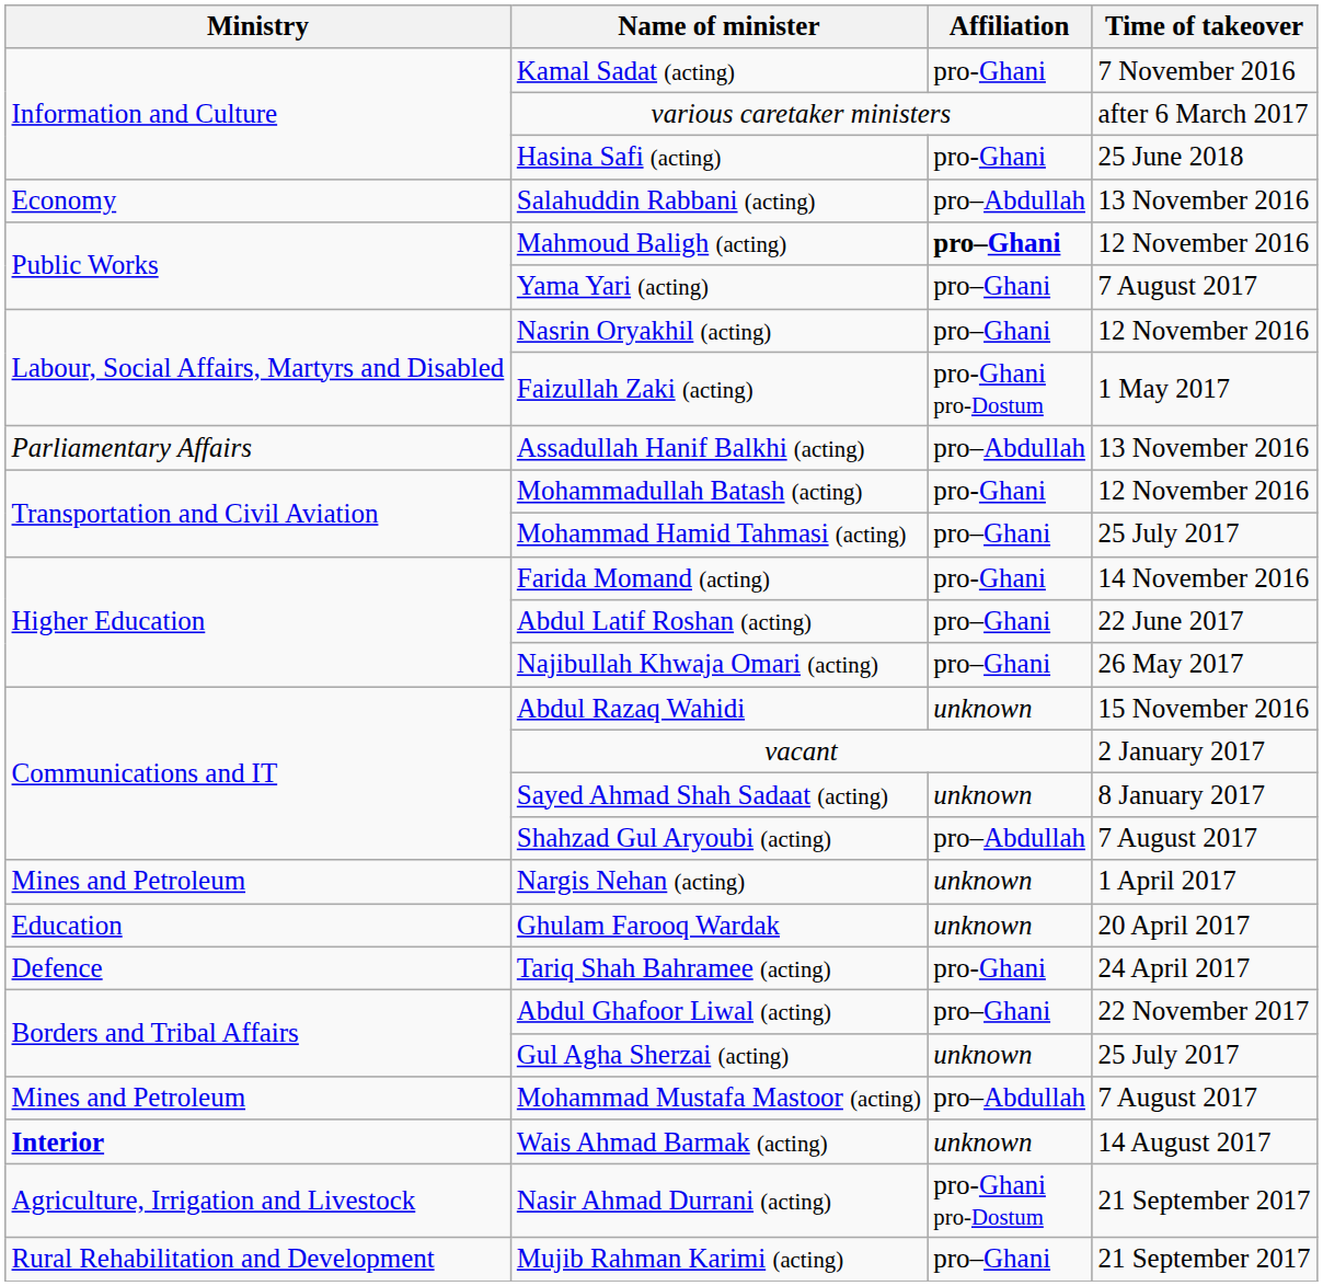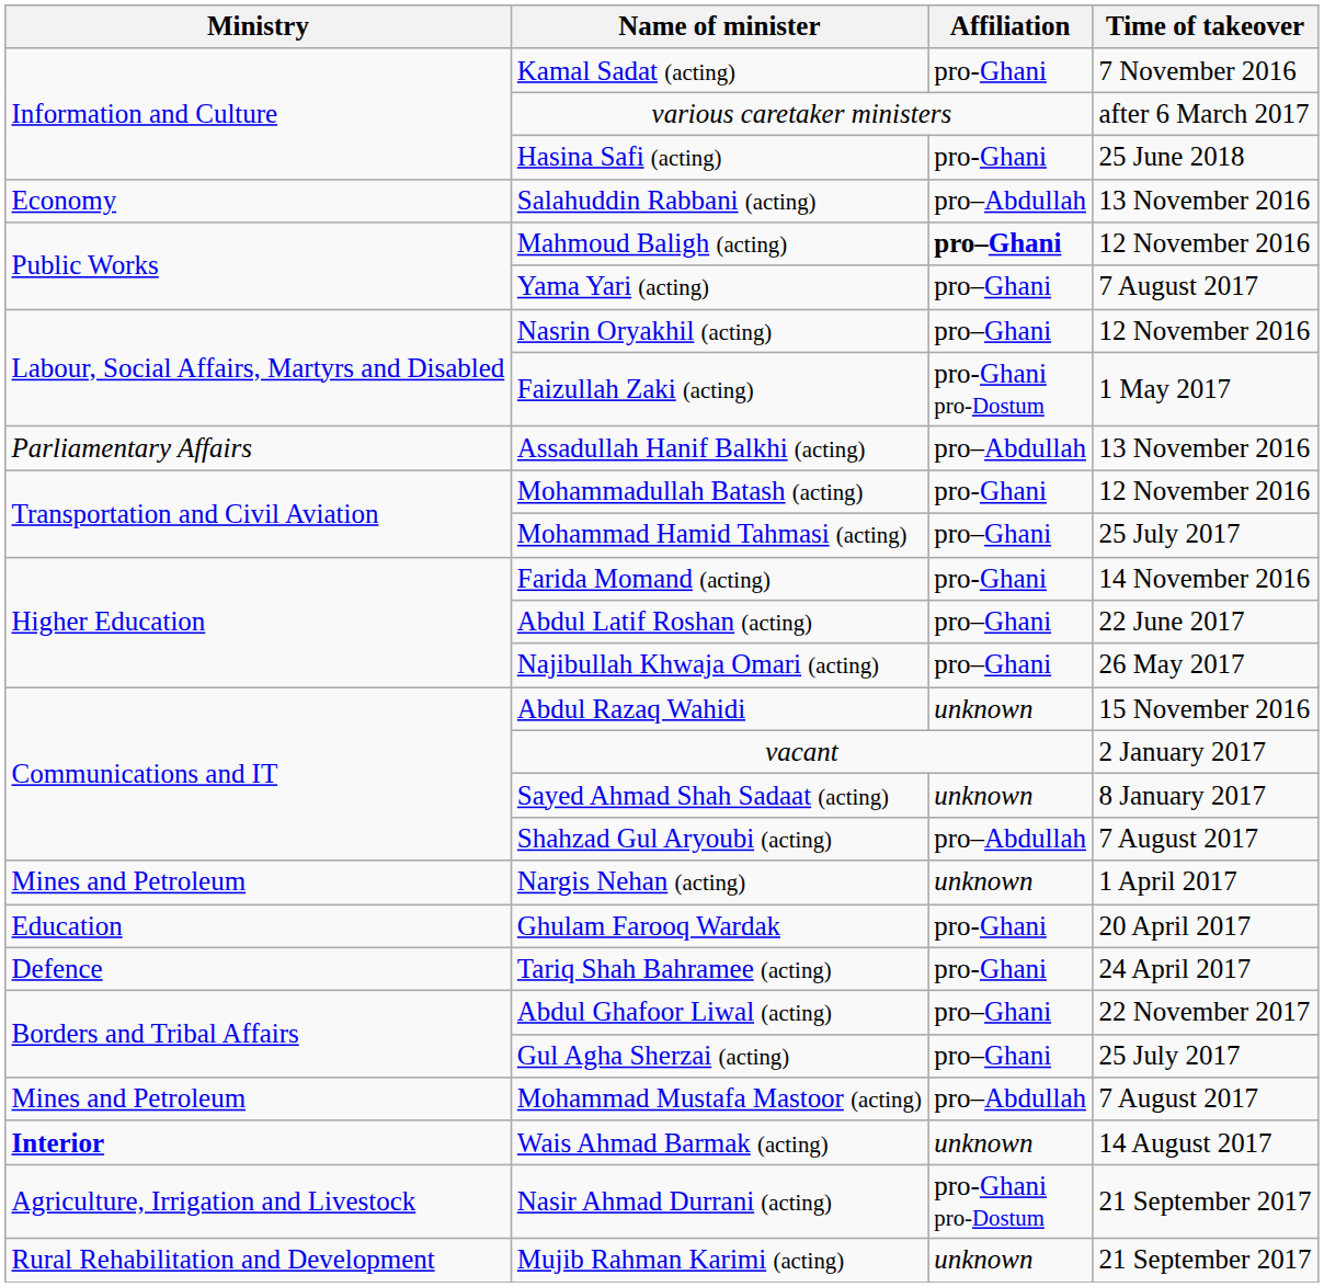 <table class="wikitable sortable">
 <tr>
 <th><strong>Ministry</strong></th>
 <th><strong>Name of minister</strong></th>
 <th><strong>Affiliation</strong></th>
 <th><strong>Time of takeover</strong></th>
 </tr>
 <tr>
 <td rowspan="3"><a href='#'>Information and Culture</a></td>
 <td><a href='#'>Kamal Sadat</a> <small>(acting)</small></td>
 <td>pro-<a href='#'>Ghani</a></td>
 <td>7 November 2016</td>
 </tr>
 <tr>
 <td colspan="2" style="text-align:center;"><em>various caretaker ministers</em></td>
 <td>after 6 March 2017</td>
 </tr>
 <tr>
 <td><a href='#'>Hasina Safi</a> <small>(acting)</small></td>
 <td>pro-<a href='#'>Ghani</a></td>
 <td>25 June 2018</td>
 </tr>
 <tr>
 <td><a href='#'>Economy</a></td>
 <td><a href='#'>Salahuddin Rabbani</a> <small>(acting)</small></td>
 <td>pro–<a href='#'>Abdullah</a></td>
 <td>13 November 2016</td>
 </tr>
 <tr>
 <td rowspan="2"><a href='#'>Public Works</a></td>
 <td><a href='#'>Mahmoud Baligh</a> <small>(acting)</small></td>
 <td><strong>pro–<a href='#'>Ghani</a></strong></td>
 <td>12 November 2016</td>
 </tr>
 <tr>
 <td><a href='#'>Yama Yari</a> <small>(acting)</small></td>
 <td>pro–<a href='#'>Ghani</a></td>
 <td>7 August 2017</td>
 </tr>
 <tr>
 <td rowspan="2"><a href='#'>Labour, Social Affairs, Martyrs and Disabled</a></td>
 <td><a href='#'>Nasrin Oryakhil</a> <small>(acting)</small></td>
 <td>pro–<a href='#'>Ghani</a></td>
 <td>12 November 2016</td>
 </tr>
 <tr>
 <td><a href='#'>Faizullah Zaki</a> <small>(acting)</small></td>
 <td>pro-<a href='#'>Ghani</a><br><small>pro-<a href='#'>Dostum</a></small></td>
 <td>1 May 2017</td>
 </tr>
 <tr>
 <td><em>Parliamentary Affairs</em></td>
 <td><a href='#'>Assadullah Hanif Balkhi</a> <small>(acting)</small></td>
 <td>pro–<a href='#'>Abdullah</a></td>
 <td>13 November 2016</td>
 </tr>
 <tr>
 <td rowspan="2"><a href='#'>Transportation and Civil Aviation</a></td>
 <td><a href='#'>Mohammadullah Batash</a> <small>(acting)</small></td>
 <td>pro-<a href='#'>Ghani</a></td>
 <td>12 November 2016</td>
 </tr>
 <tr>
 <td><a href='#'>Mohammad Hamid Tahmasi</a> <small>(acting)</small></td>
 <td>pro–<a href='#'>Ghani</a></td>
 <td>25 July 2017</td>
 </tr>
 <tr>
 <td rowspan="3"><a href='#'>Higher Education</a></td>
 <td><a href='#'>Farida Momand</a> <small>(acting)</small></td>
 <td>pro-<a href='#'>Ghani</a></td>
 <td>14 November 2016</td>
 </tr>
 <tr>
 <td><a href='#'>Abdul Latif Roshan</a> <small>(acting)</small></td>
 <td>pro–<a href='#'>Ghani</a></td>
 <td>22 June 2017</td>
 </tr>
 <tr>
 <td><a href='#'>Najibullah Khwaja Omari</a> <small>(acting)</small></td>
 <td>pro–<a href='#'>Ghani</a></td>
 <td>26 May 2017</td>
 </tr>
 <tr>
 <td rowspan="4"><a href='#'>Communications and IT</a></td>
 <td><a href='#'>Abdul Razaq Wahidi</a></td>
 <td><em>unknown</em></td>
 <td>15 November 2016</td>
 </tr>
 <tr>
 <td colspan="2" style="text-align:center;"><em>vacant</em></td>
 <td>2 January 2017</td>
 </tr>
 <tr>
 <td><a href='#'>Sayed Ahmad Shah Sadaat</a> <small>(acting)</small></td>
 <td><em>unknown</em></td>
 <td>8 January 2017</td>
 </tr>
 <tr>
 <td><a href='#'>Shahzad Gul Aryoubi</a> <small>(acting)</small></td>
 <td>pro–<a href='#'>Abdullah</a></td>
 <td>7 August 2017</td>
 </tr>
 <tr>
 <td><a href='#'>Mines and Petroleum</a></td>
 <td><a href='#'>Nargis Nehan</a> <small>(acting)</small></td>
 <td><em>unknown</em></td>
 <td>1 April 2017</td>
 </tr>
 <tr>
 <td><a href='#'>Education</a></td>
 <td><a href='#'>Ghulam Farooq Wardak</a></td>
-<td><em>unknown</em></td>
+<td>pro-<a href='#'>Ghani</a></td>
 <td>20 April 2017</td>
 </tr>
 <tr>
 <td><a href='#'>Defence</a></td>
 <td><a href='#'>Tariq Shah Bahramee</a> <small>(acting)</small></td>
 <td>pro-<a href='#'>Ghani</a></td>
 <td>24 April 2017</td>
 </tr>
 <tr>
 <td rowspan="2"><a href='#'>Borders and Tribal Affairs</a></td>
 <td><a href='#'>Abdul Ghafoor Liwal</a> <small>(acting)</small></td>
 <td>pro–<a href='#'>Ghani</a></td>
 <td>22 November 2017</td>
 </tr>
 <tr>
 <td><a href='#'>Gul Agha Sherzai</a> <small>(acting)</small></td>
-<td><em>unknown</em></td>
+<td>pro–<a href='#'>Ghani</a></td>
 <td>25 July 2017</td>
 </tr>
 <tr>
 <td><a href='#'>Mines and Petroleum</a></td>
 <td><a href='#'>Mohammad Mustafa Mastoor</a> <small>(acting)</small></td>
 <td>pro–<a href='#'>Abdullah</a></td>
 <td>7 August 2017</td>
 </tr>
 <tr>
 <td><strong><a href='#'>Interior</a></strong></td>
 <td><a href='#'>Wais Ahmad Barmak</a> <small>(acting)</small></td>
 <td><em>unknown</em></td>
 <td>14 August 2017</td>
 </tr>
 <tr>
 <td><a href='#'>Agriculture, Irrigation and Livestock</a></td>
 <td><a href='#'>Nasir Ahmad Durrani</a> <small>(acting)</small></td>
 <td>pro-<a href='#'>Ghani</a><br><small>pro-<a href='#'>Dostum</a></small></td>
 <td>21 September 2017</td>
 </tr>
 <tr>
 <td><a href='#'>Rural Rehabilitation and Development</a></td>
 <td><a href='#'>Mujib Rahman Karimi</a> <small>(acting)</small></td>
-<td>pro–<a href='#'>Ghani</a></td>
+<td><em>unknown</em></td>
 <td>21 September 2017</td>
 </tr>
 <tr>
 </tr>
 </table>
